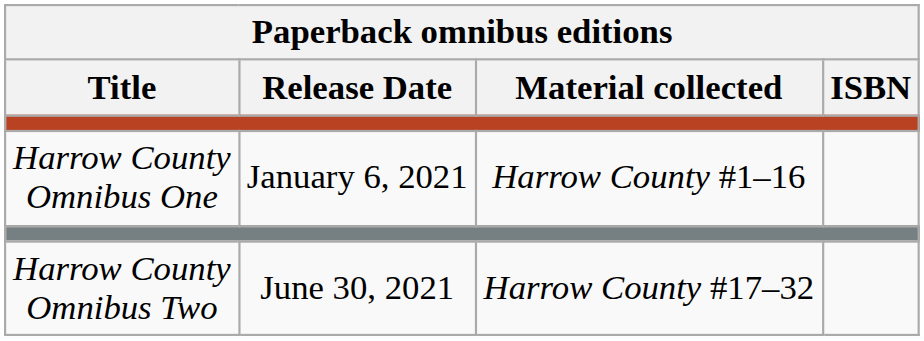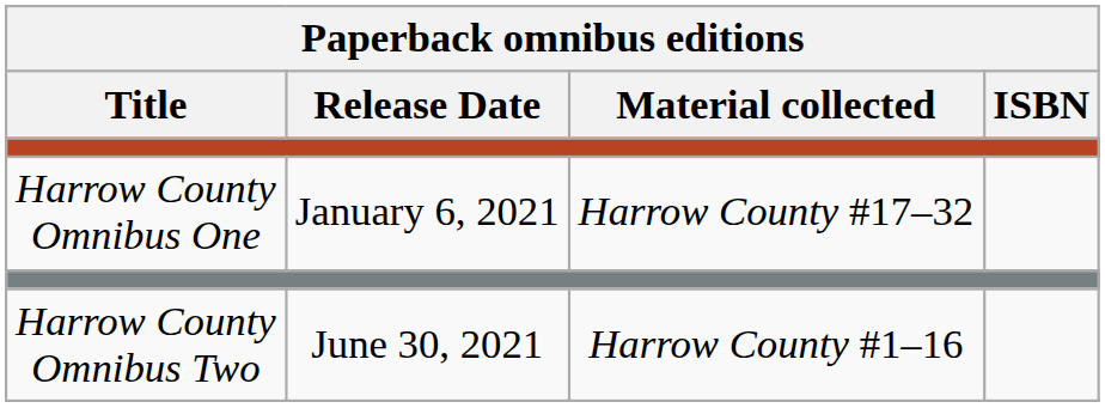 <table class="wikitable mw-collapsible mw-collapsed" style="text-align: center">
 <tr>
 <th colspan=5>Paperback omnibus editions</th>
 </tr>
 <tr>
 <th>Title</th>
 <th>Release Date</th>
 <th>Material collected</th>
 <th>ISBN</th>
 </tr>
 <tr>
 <td colspan=5 style=background:#b94222></td>
 </tr>
 <tr>
 <td><em>Harrow County<br>Omnibus One</em></td>
 <td>January 6, 2021</td>
-<td><em>Harrow County</em> #1–16</td>
+<td><em>Harrow County</em> #17–32</td>
 <td></td>
 </tr>
 <tr>
 <td colspan=5 style=background:#768082></td>
 </tr>
 <tr>
 <td><em>Harrow County<br>Omnibus Two</em></td>
 <td>June 30, 2021</td>
-<td><em>Harrow County</em> #17–32</td>
+<td><em>Harrow County</em> #1–16</td>
 <td></td>
 </tr>
 </table>
